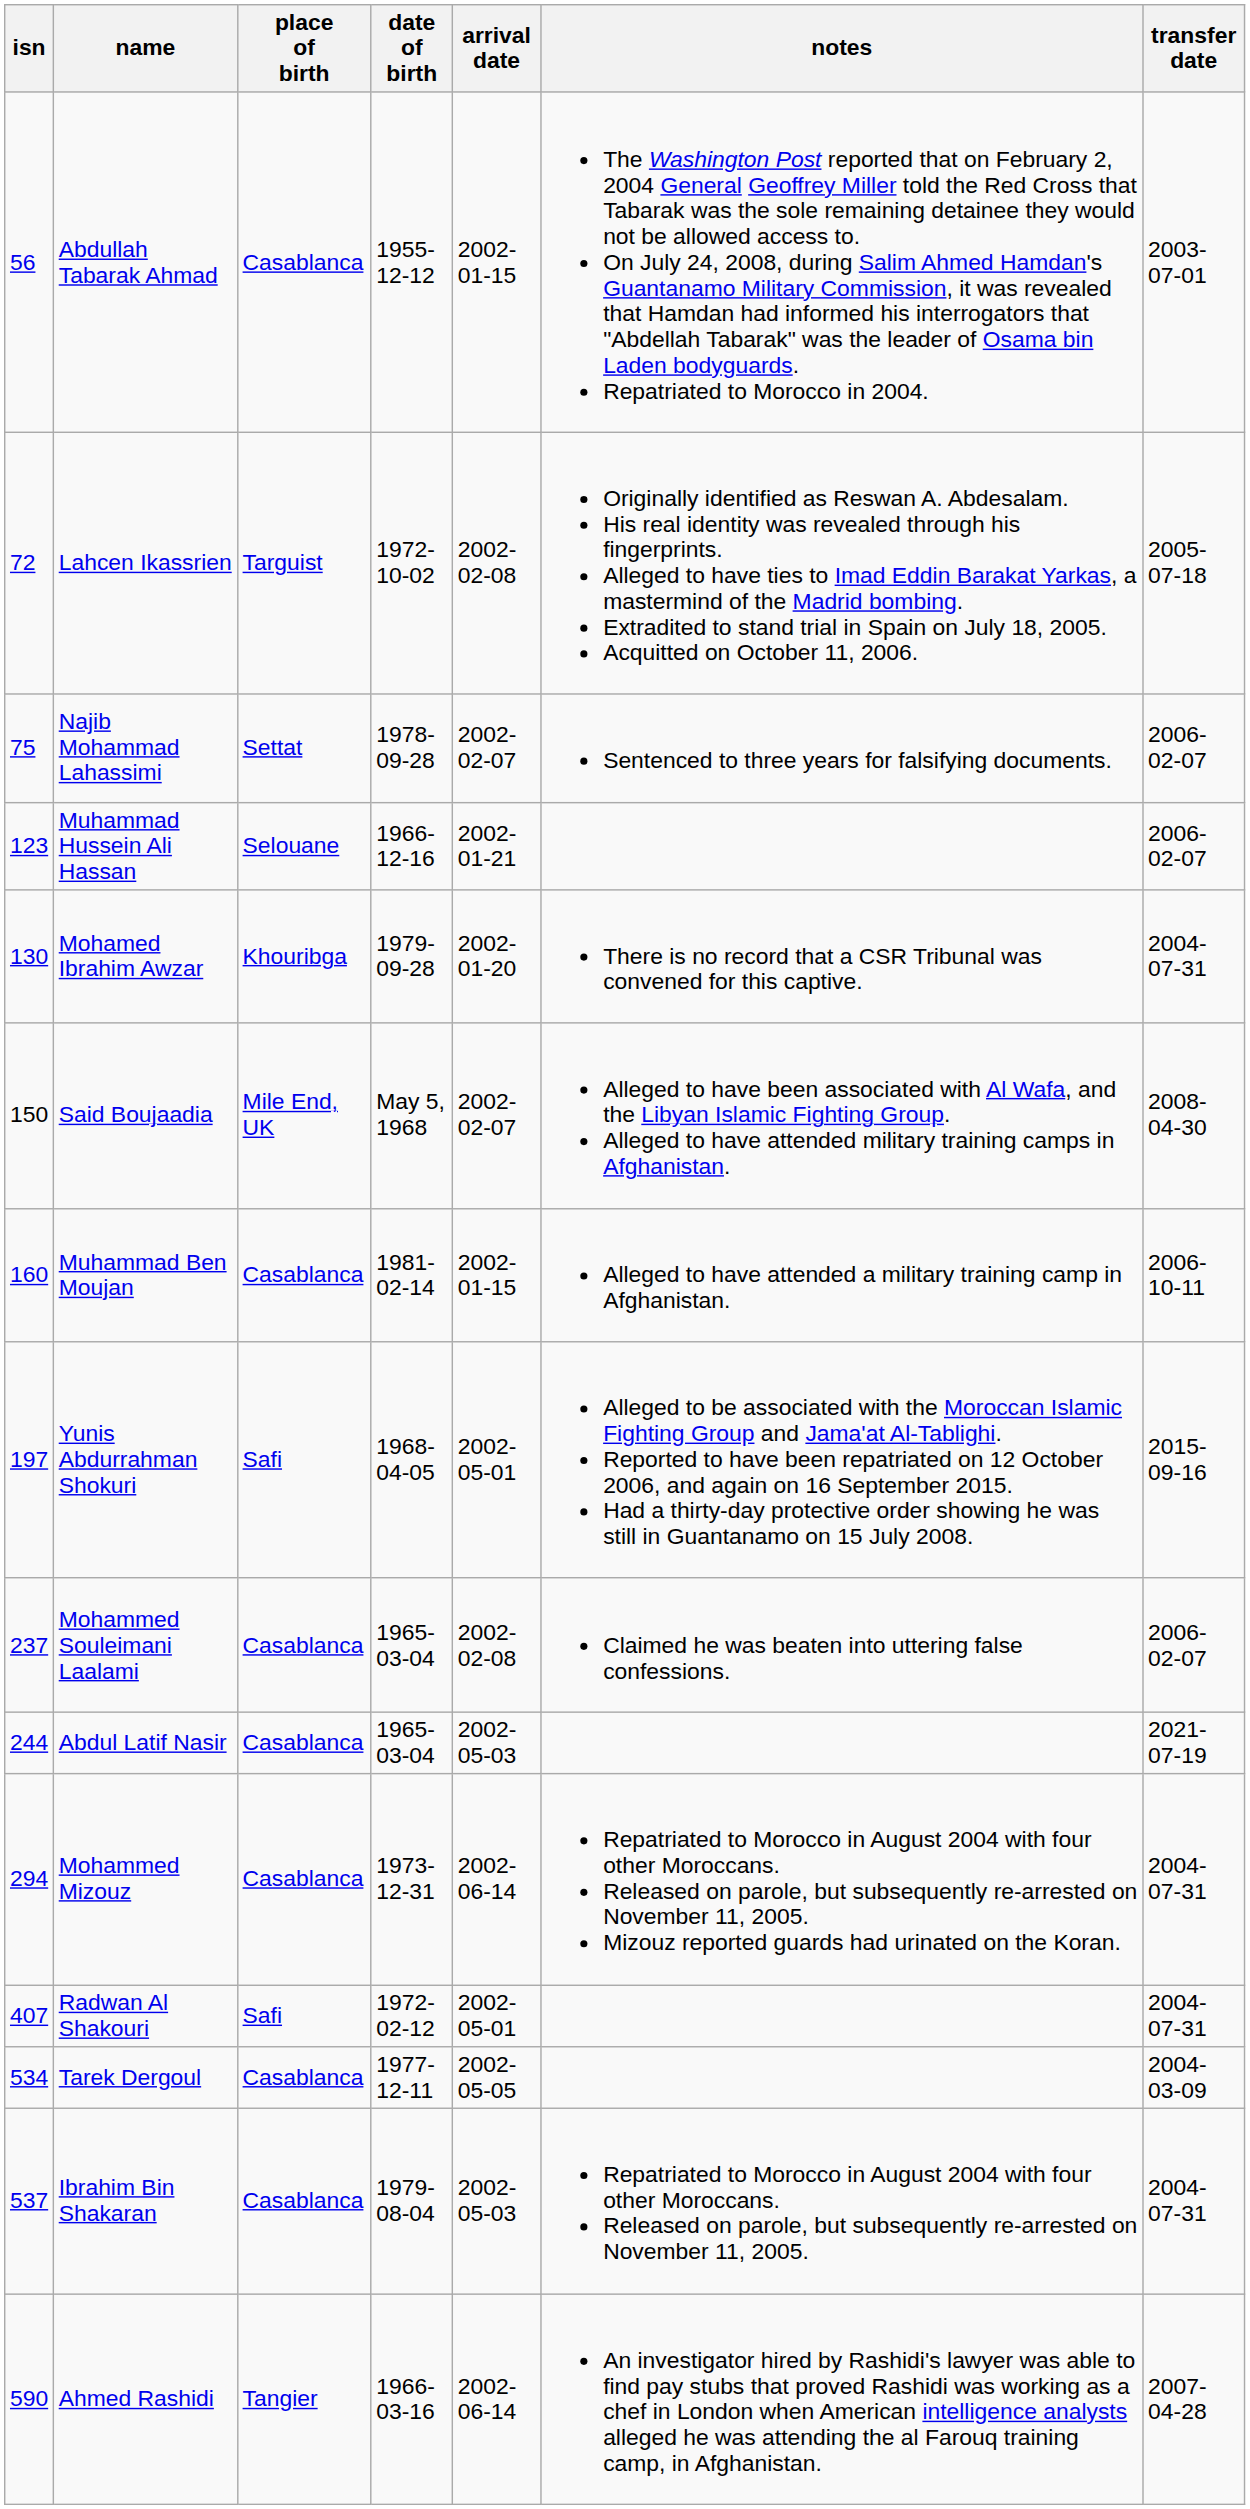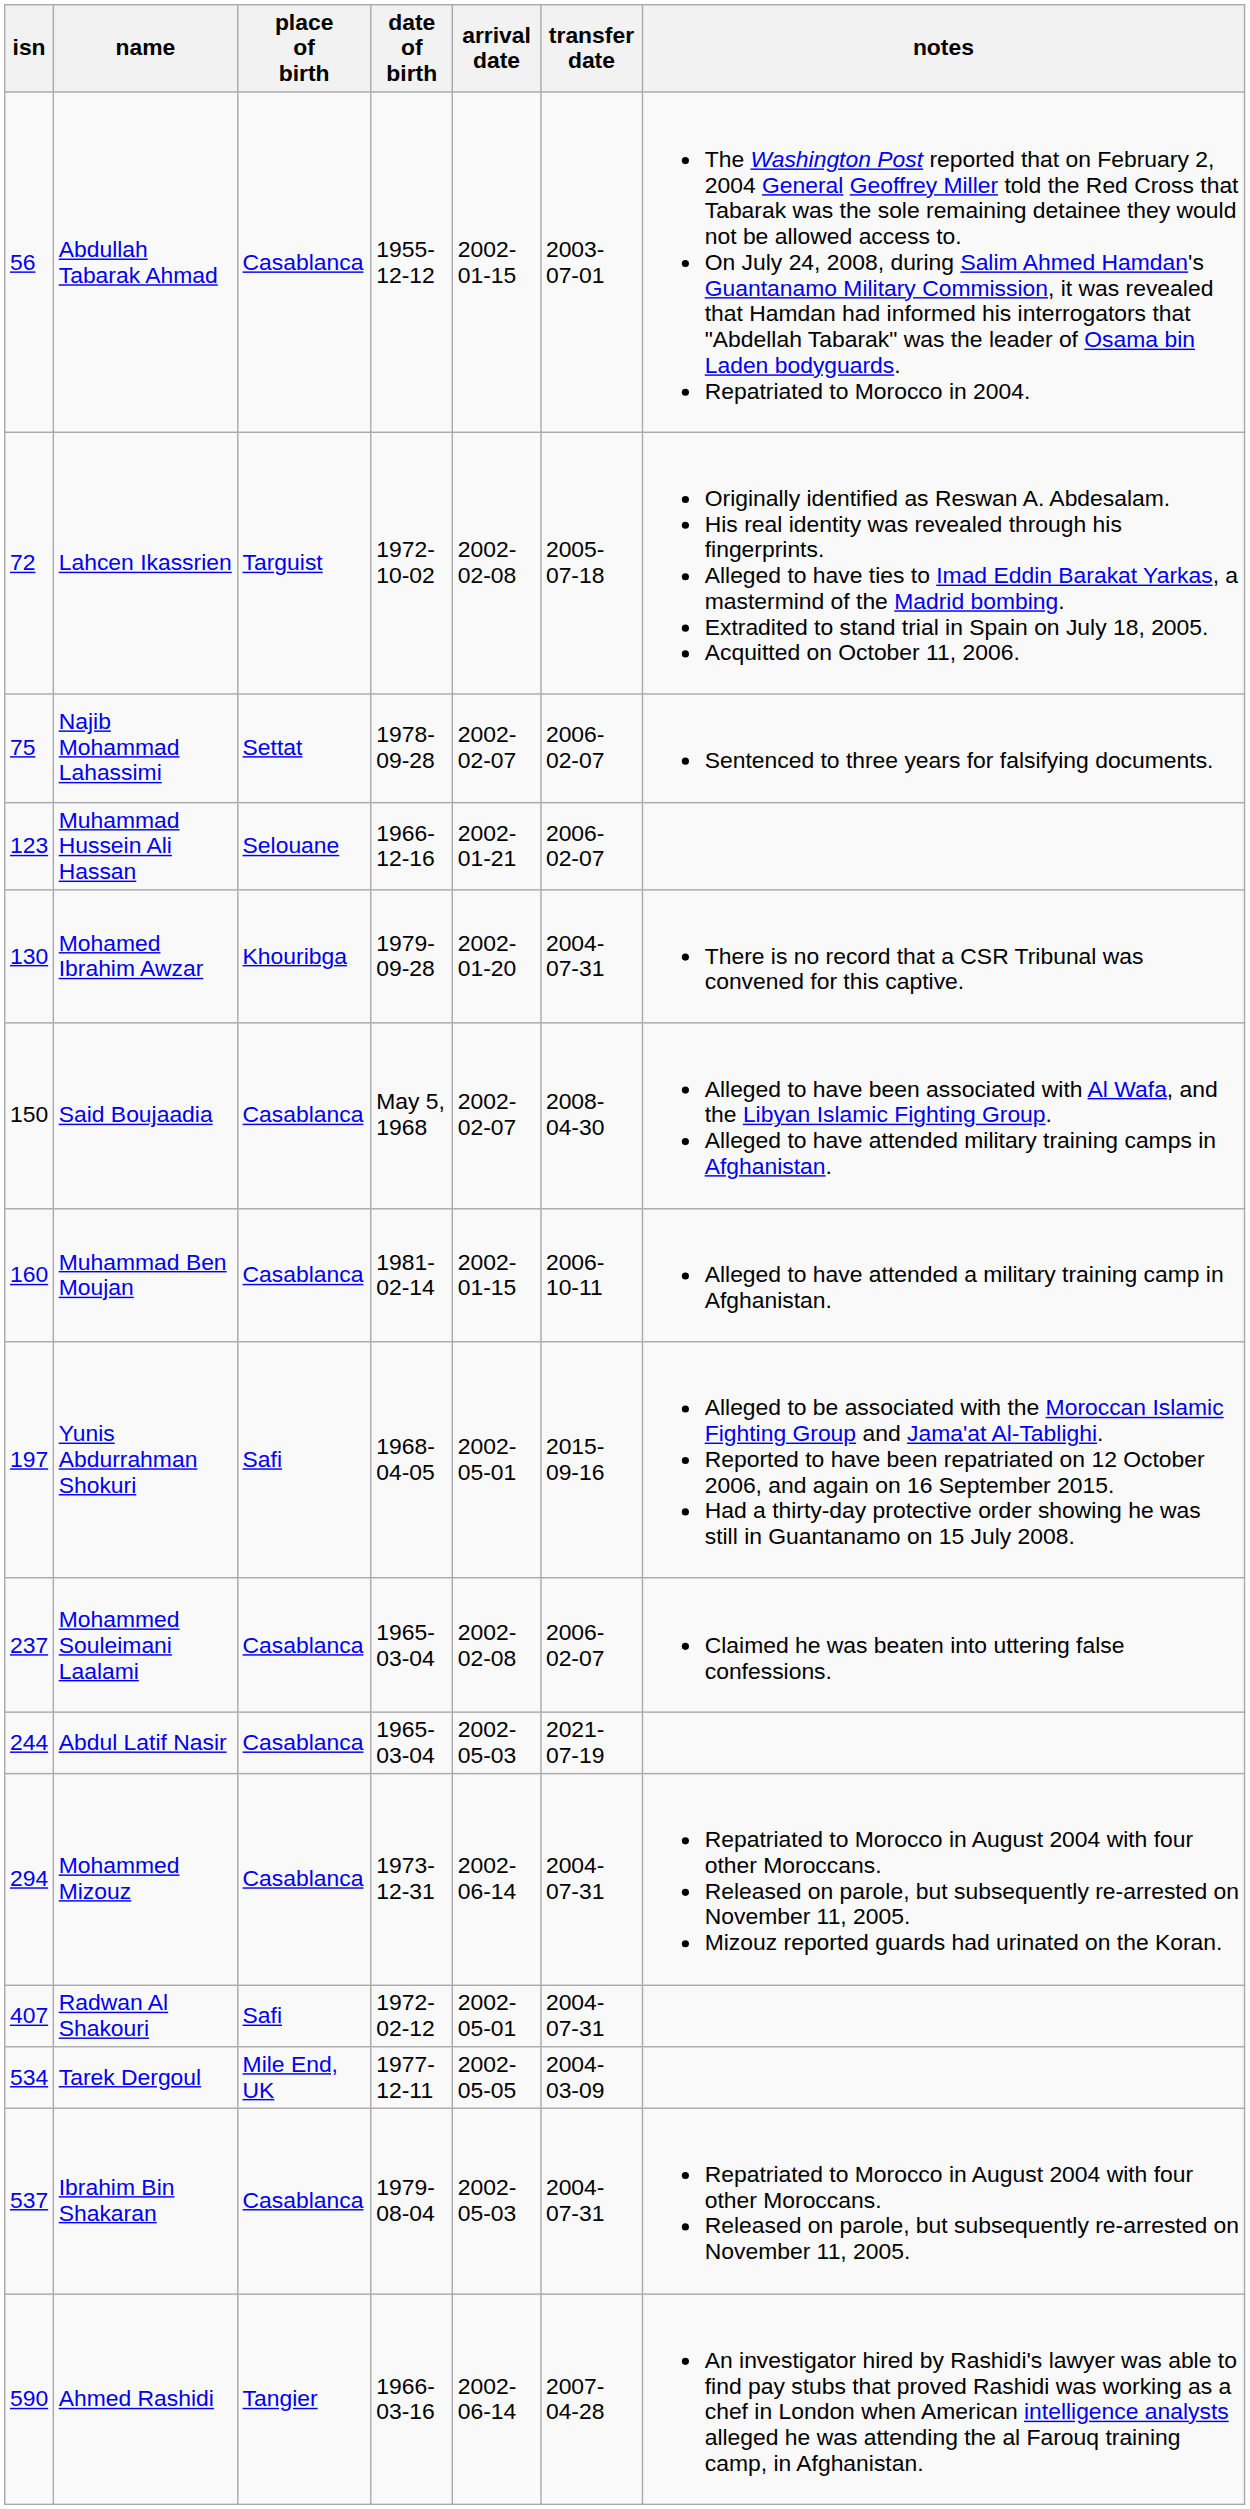 <table class="wikitable sortable">
 <tr>
 <th>isn</th>
 <th>name</th>
 <th>place<br>of<br>birth</th>
 <th>date<br>of<br>birth</th>
 <th>arrival<br>date</th>
+<th>transfer<br>date</th>
 <th>notes</th>
-<th>transfer<br>date</th>
 </tr>
 <tr>
 <td><a href='#'>56</a></td>
 <td><a href='#'>Abdullah Tabarak Ahmad</a></td>
 <td><a href='#'>Casablanca</a></td>
 <td>1955-12-12</td>
 <td>2002-01-15</td>
+<td>2003-07-01</td>
 <td><br><ul><li>The <em><a href='#'>Washington Post</a></em> reported that on February 2, 2004 <a href='#'>General</a> <a href='#'>Geoffrey Miller</a> told the Red Cross that Tabarak was the sole remaining detainee they would not be allowed access to.</li><li>On July 24, 2008, during <a href='#'>Salim Ahmed Hamdan</a>'s <a href='#'>Guantanamo Military Commission</a>, it was revealed that Hamdan had informed his interrogators that "Abdellah Tabarak" was the leader of <a href='#'>Osama bin Laden bodyguards</a>.</li><li>Repatriated to Morocco in 2004.</li></ul></td>
-<td>2003-07-01</td>
 </tr>
 <tr>
 <td><a href='#'>72</a></td>
 <td><a href='#'>Lahcen Ikassrien</a></td>
 <td><a href='#'>Targuist</a></td>
 <td>1972-10-02</td>
 <td>2002-02-08</td>
+<td>2005-07-18</td>
 <td><br><ul><li>Originally identified as Reswan A. Abdesalam.</li><li>His real identity was revealed through his fingerprints.</li><li>Alleged to have ties to <a href='#'>Imad Eddin Barakat Yarkas</a>, a mastermind of the <a href='#'>Madrid bombing</a>.</li><li>Extradited to stand trial in Spain on July 18, 2005.</li><li>Acquitted on October 11, 2006.</li></ul></td>
-<td>2005-07-18</td>
 </tr>
 <tr>
 <td><a href='#'>75</a></td>
 <td><a href='#'>Najib Mohammad Lahassimi</a></td>
 <td><a href='#'>Settat</a></td>
 <td>1978-09-28</td>
 <td>2002-02-07</td>
+<td>2006-02-07</td>
 <td><br><ul><li>Sentenced to three years for falsifying documents.</li></ul></td>
-<td>2006-02-07</td>
 </tr>
 <tr>
 <td><a href='#'>123</a></td>
 <td><a href='#'>Muhammad Hussein Ali Hassan</a></td>
 <td><a href='#'>Selouane</a></td>
 <td>1966-12-16</td>
 <td>2002-01-21</td>
+<td>2006-02-07</td>
 <td></td>
-<td>2006-02-07</td>
 </tr>
 <tr>
 <td><a href='#'>130</a></td>
 <td><a href='#'>Mohamed Ibrahim Awzar</a></td>
 <td><a href='#'>Khouribga</a></td>
 <td>1979-09-28</td>
 <td>2002-01-20</td>
+<td>2004-07-31</td>
 <td><br><ul><li>There is no record that a CSR Tribunal was convened for this captive.</li></ul></td>
-<td>2004-07-31</td>
 </tr>
 <tr>
 <td>150</td>
 <td><a href='#'>Said Boujaadia</a></td>
-<td><a href='#'>Mile End, UK</a></td>
+<td><a href='#'>Casablanca</a></td>
 <td>May 5, 1968</td>
 <td>2002-02-07</td>
+<td>2008-04-30</td>
 <td><br><ul><li>Alleged to have been associated with <a href='#'>Al Wafa</a>, and the <a href='#'>Libyan Islamic Fighting Group</a>.</li><li>Alleged to have attended military training camps in <a href='#'>Afghanistan</a>.</li></ul></td>
-<td>2008-04-30</td>
 </tr>
 <tr>
 <td><a href='#'>160</a></td>
 <td><a href='#'>Muhammad Ben Moujan</a></td>
 <td><a href='#'>Casablanca</a></td>
 <td>1981-02-14</td>
 <td>2002-01-15</td>
+<td>2006-10-11</td>
 <td><br><ul><li>Alleged to have attended a military training camp in Afghanistan.</li></ul></td>
-<td>2006-10-11</td>
 </tr>
 <tr>
 <td><a href='#'>197</a></td>
 <td><a href='#'>Yunis Abdurrahman Shokuri</a></td>
 <td><a href='#'>Safi</a></td>
 <td>1968-04-05</td>
 <td>2002-05-01</td>
+<td>2015-09-16</td>
 <td><br><ul><li>Alleged to be associated with the <a href='#'>Moroccan Islamic Fighting Group</a> and <a href='#'>Jama'at Al-Tablighi</a>.</li><li>Reported to have been repatriated on 12 October 2006, and again on 16 September 2015.</li><li>Had a thirty-day protective order showing he was still in Guantanamo on 15 July 2008.</li></ul></td>
-<td>2015-09-16</td>
 </tr>
 <tr>
 <td><a href='#'>237</a></td>
 <td><a href='#'>Mohammed Souleimani Laalami</a></td>
 <td><a href='#'>Casablanca</a></td>
 <td>1965-03-04</td>
 <td>2002-02-08</td>
+<td>2006-02-07</td>
 <td><br><ul><li>Claimed he was beaten into uttering false confessions.</li></ul></td>
-<td>2006-02-07</td>
 </tr>
 <tr>
 <td><a href='#'>244</a></td>
 <td><a href='#'>Abdul Latif Nasir</a></td>
 <td><a href='#'>Casablanca</a></td>
 <td>1965-03-04</td>
 <td>2002-05-03</td>
+<td>2021-07-19</td>
 <td></td>
-<td>2021-07-19</td>
 </tr>
 <tr>
 <td><a href='#'>294</a></td>
 <td><a href='#'>Mohammed Mizouz</a></td>
 <td><a href='#'>Casablanca</a></td>
 <td>1973-12-31</td>
 <td>2002-06-14</td>
+<td>2004-07-31</td>
 <td><br><ul><li>Repatriated to Morocco in August 2004 with four other Moroccans.</li><li>Released on parole, but subsequently re-arrested on November 11, 2005.</li><li>Mizouz reported guards had urinated on the Koran.</li></ul></td>
-<td>2004-07-31</td>
 </tr>
 <tr>
 <td><a href='#'>407</a></td>
 <td><a href='#'>Radwan Al Shakouri</a></td>
 <td><a href='#'>Safi</a></td>
 <td>1972-02-12</td>
 <td>2002-05-01</td>
+<td>2004-07-31</td>
 <td></td>
-<td>2004-07-31</td>
 </tr>
 <tr>
 <td><a href='#'>534</a></td>
 <td><a href='#'>Tarek Dergoul</a></td>
-<td><a href='#'>Casablanca</a></td>
+<td><a href='#'>Mile End, UK</a></td>
 <td>1977-12-11</td>
 <td>2002-05-05</td>
+<td>2004-03-09</td>
 <td></td>
-<td>2004-03-09</td>
 </tr>
 <tr>
 <td><a href='#'>537</a></td>
 <td><a href='#'>Ibrahim Bin Shakaran</a></td>
 <td><a href='#'>Casablanca</a></td>
 <td>1979-08-04</td>
 <td>2002-05-03</td>
+<td>2004-07-31</td>
 <td><br><ul><li>Repatriated to Morocco in August 2004 with four other Moroccans.</li><li>Released on parole, but subsequently re-arrested on November 11, 2005.</li></ul></td>
-<td>2004-07-31</td>
 </tr>
 <tr>
 <td><a href='#'>590</a></td>
 <td><a href='#'>Ahmed Rashidi</a></td>
 <td><a href='#'>Tangier</a></td>
 <td>1966-03-16</td>
 <td>2002-06-14</td>
+<td>2007-04-28</td>
 <td><br><ul><li>An investigator hired by Rashidi's lawyer was able to find pay stubs that proved Rashidi was working as a chef in London when American <a href='#'>intelligence analysts</a> alleged he was attending the al Farouq training camp, in Afghanistan.</li></ul></td>
-<td>2007-04-28</td>
 </tr>
 </table>
